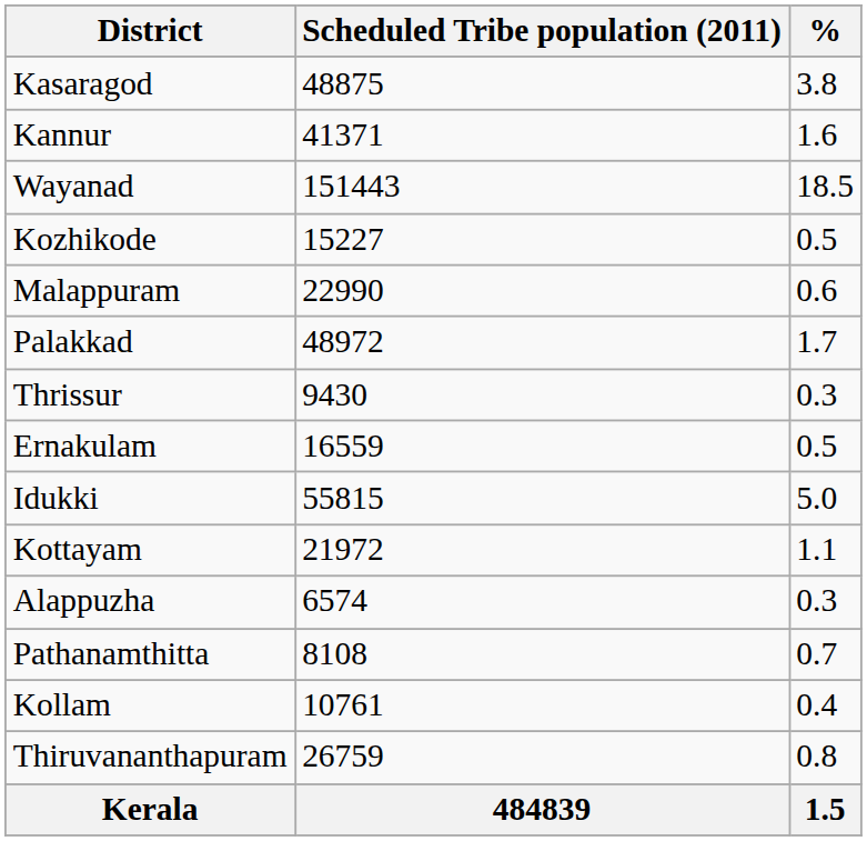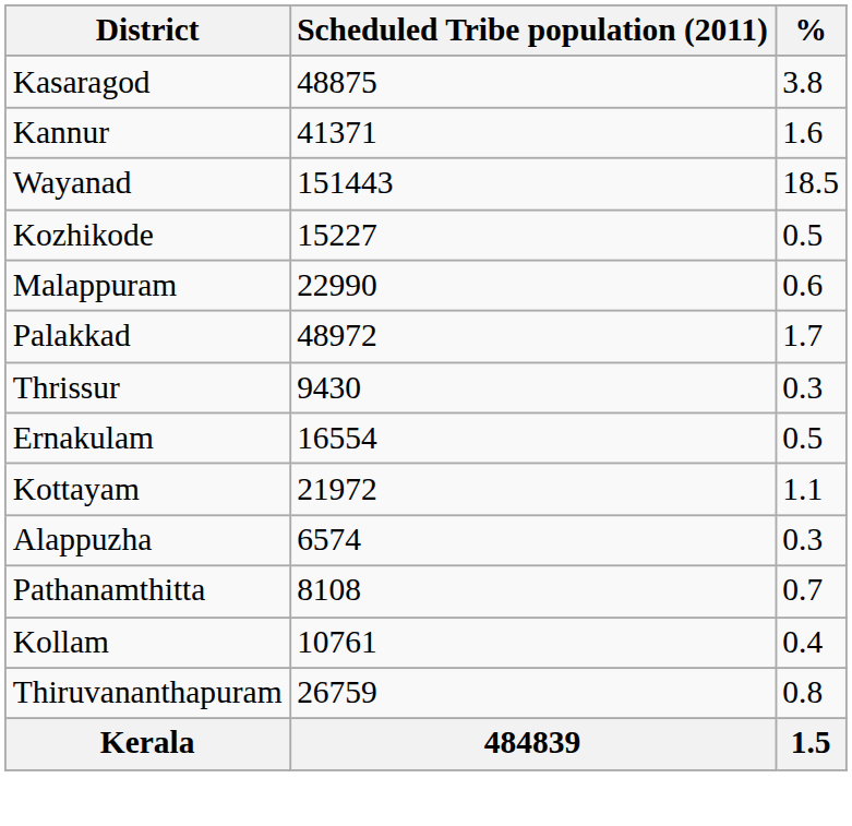 <table class="wikitable sortable">
 <tr>
 <th>District</th>
 <th>Scheduled Tribe population (2011)</th>
 <th>%</th>
 </tr>
 <tr>
 <td>Kasaragod</td>
 <td>48875</td>
 <td>3.8</td>
 </tr>
 <tr>
 <td>Kannur</td>
 <td>41371</td>
 <td>1.6</td>
 </tr>
 <tr>
 <td>Wayanad</td>
 <td>151443</td>
 <td>18.5</td>
 </tr>
 <tr>
 <td>Kozhikode</td>
 <td>15227</td>
 <td>0.5</td>
 </tr>
 <tr>
 <td>Malappuram</td>
 <td>22990</td>
 <td>0.6</td>
 </tr>
 <tr>
 <td>Palakkad</td>
 <td>48972</td>
 <td>1.7</td>
 </tr>
 <tr>
 <td>Thrissur</td>
 <td>9430</td>
 <td>0.3</td>
 </tr>
 <tr>
 <td>Ernakulam</td>
-<td>16559</td>
+<td>16554</td>
 <td>0.5</td>
-</tr>
-<tr>
-<td>Idukki</td>
-<td>55815</td>
-<td>5.0</td>
 </tr>
 <tr>
 <td>Kottayam</td>
 <td>21972</td>
 <td>1.1</td>
 </tr>
 <tr>
 <td>Alappuzha</td>
 <td>6574</td>
 <td>0.3</td>
 </tr>
 <tr>
 <td>Pathanamthitta</td>
 <td>8108</td>
 <td>0.7</td>
 </tr>
 <tr>
 <td>Kollam</td>
 <td>10761</td>
 <td>0.4</td>
 </tr>
 <tr>
 <td>Thiruvananthapuram</td>
 <td>26759</td>
 <td>0.8</td>
 </tr>
 <tr>
 <th>Kerala</th>
 <th>484839</th>
 <th>1.5</th>
 </tr>
 </table>
